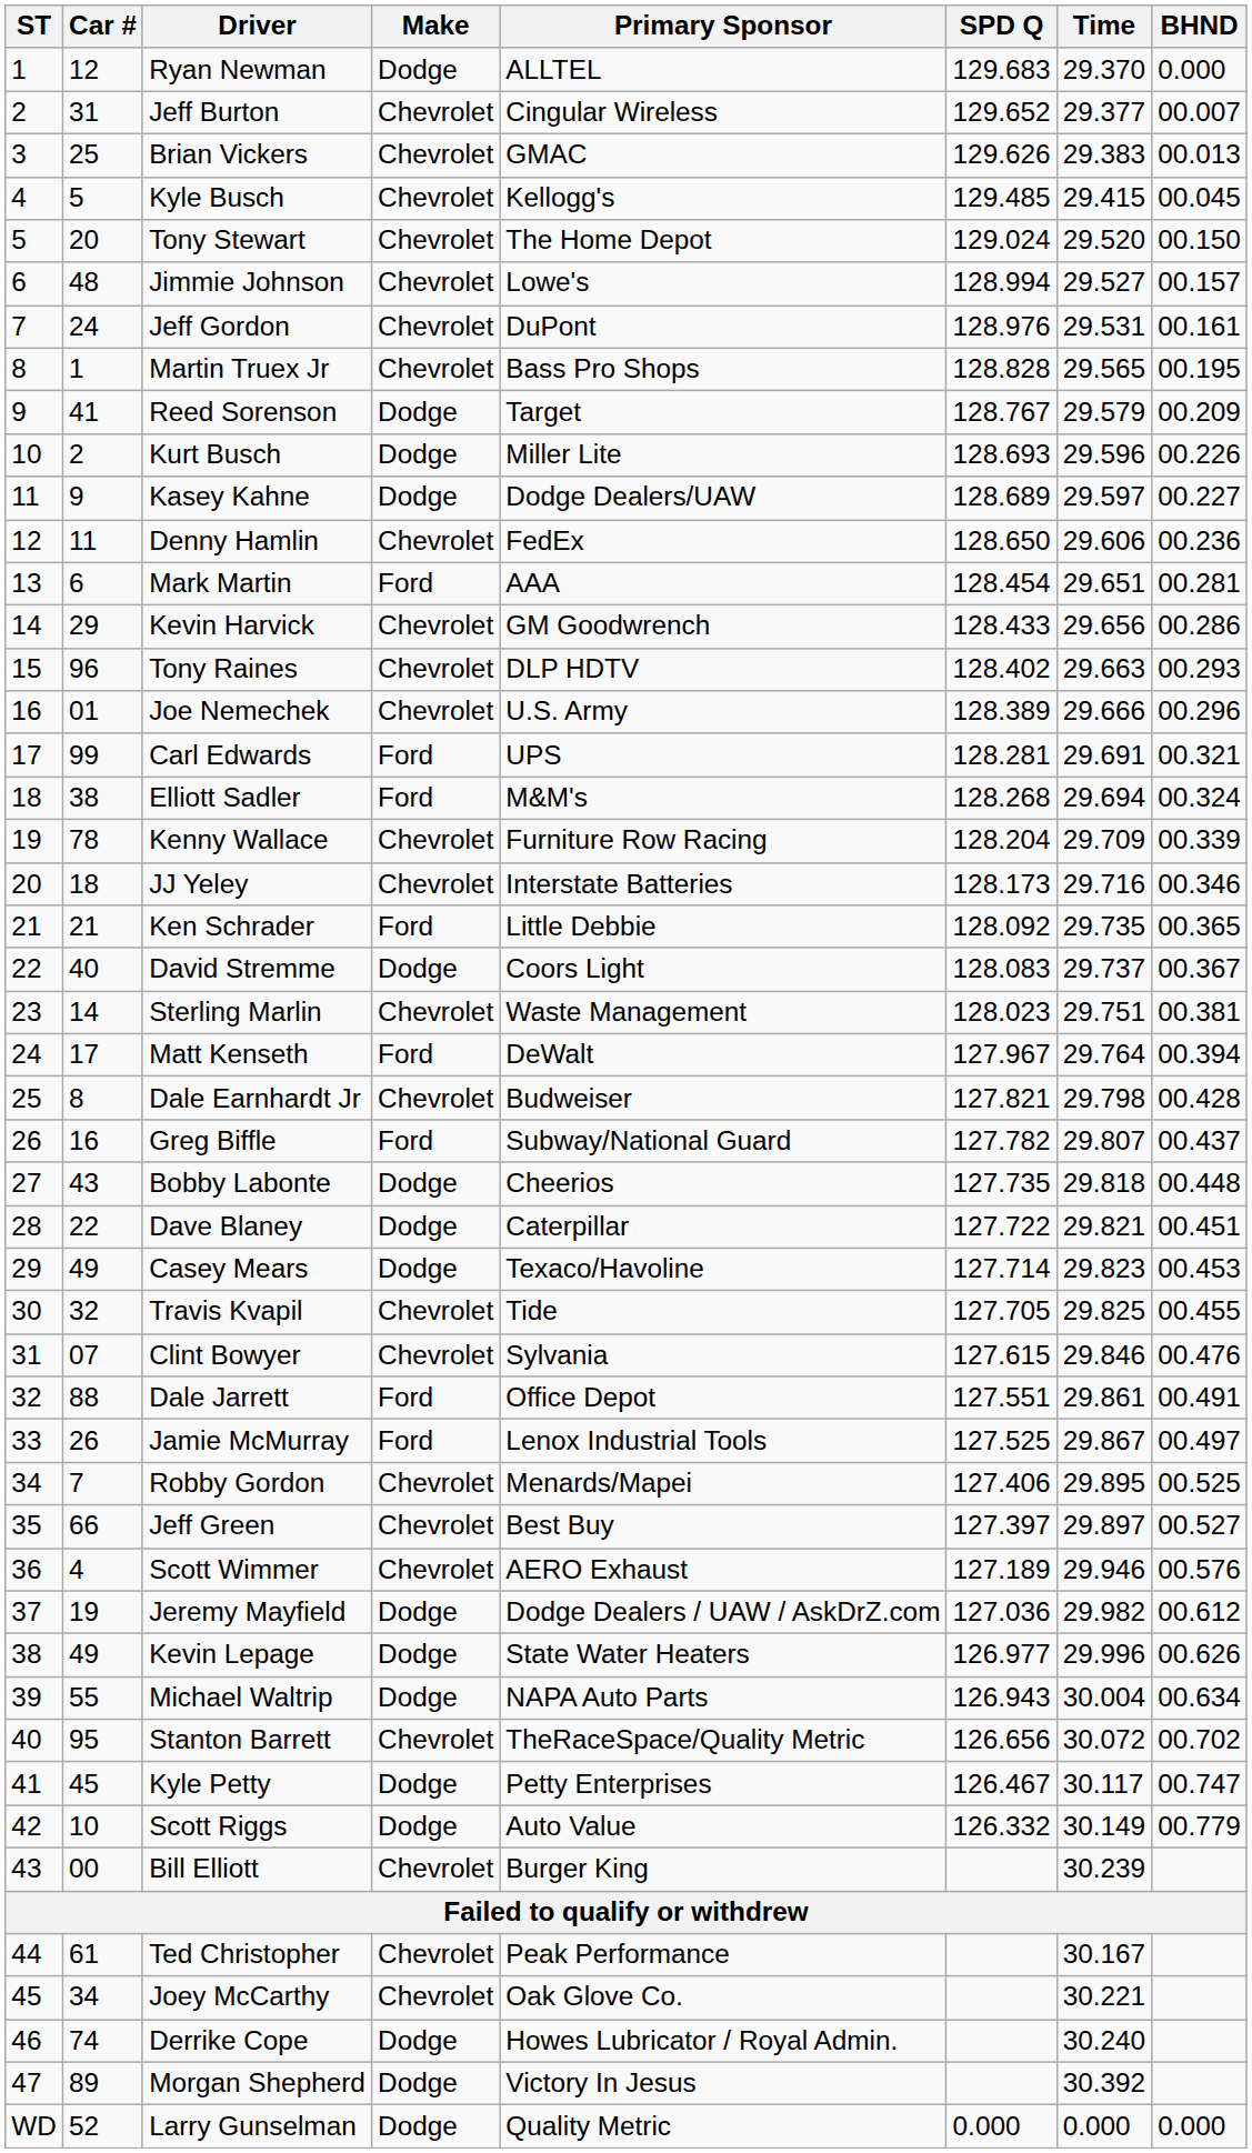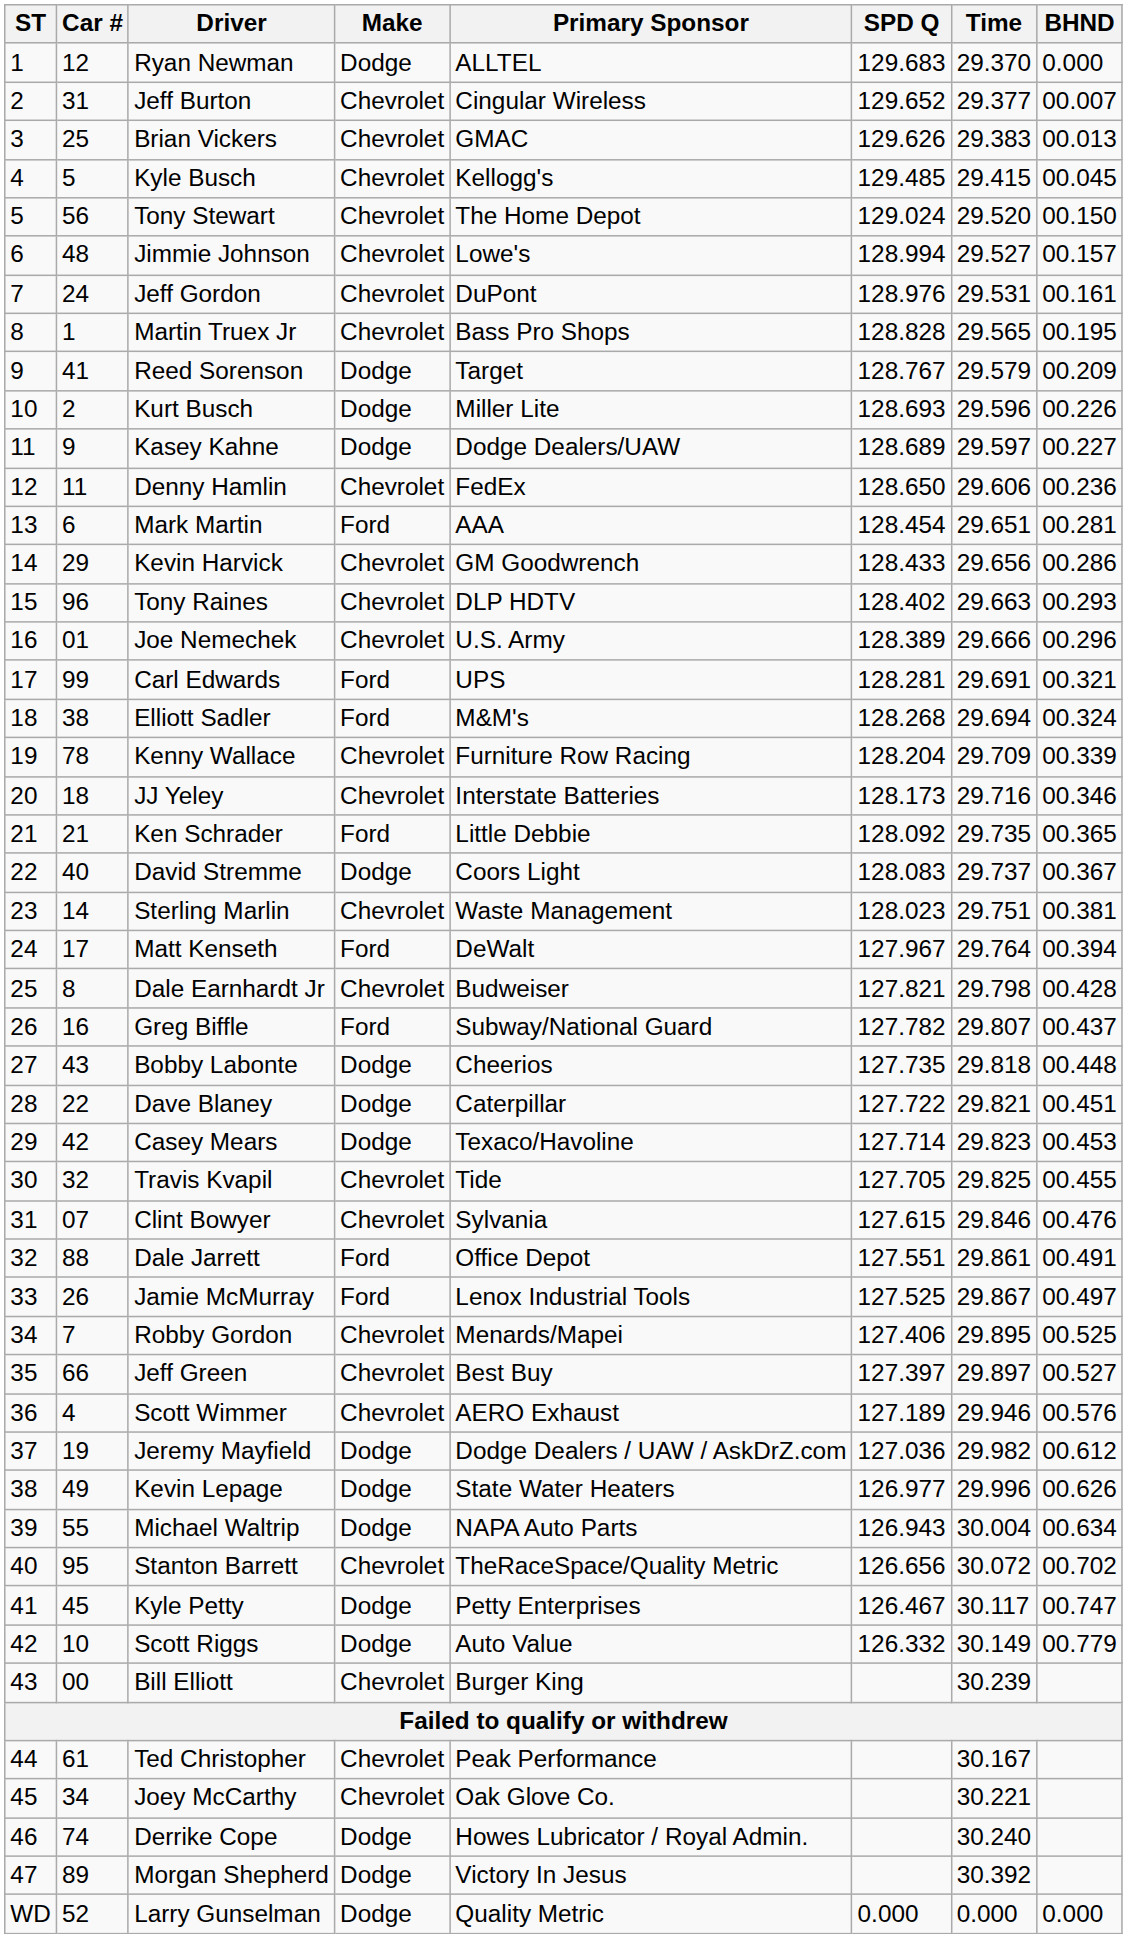 <table class="wikitable">
 <tr>
 <th colspan="1" rowspan="1"><abbr>ST</abbr></th>
 <th colspan="1" rowspan="1">Car #</th>
 <th colspan="1" rowspan="1"><abbr>Driver</abbr></th>
 <th colspan="1" rowspan="1"><abbr>Make</abbr></th>
 <th>Primary Sponsor</th>
 <th colspan="1" rowspan="1"><abbr>SPD Q</abbr></th>
 <th colspan="1" rowspan="1"><abbr>Time</abbr></th>
 <th colspan="1" rowspan="1"><abbr>BHND</abbr></th>
 </tr>
 <tr>
 <td>1</td>
 <td>12</td>
 <td>Ryan Newman</td>
 <td>Dodge</td>
 <td>ALLTEL</td>
 <td>129.683</td>
 <td>29.370</td>
 <td>0.000</td>
 </tr>
 <tr>
 <td>2</td>
 <td>31</td>
 <td>Jeff Burton</td>
 <td>Chevrolet</td>
 <td>Cingular Wireless</td>
 <td>129.652</td>
 <td>29.377</td>
 <td>00.007</td>
 </tr>
 <tr>
 <td>3</td>
 <td>25</td>
 <td>Brian Vickers</td>
 <td>Chevrolet</td>
 <td>GMAC</td>
 <td>129.626</td>
 <td>29.383</td>
 <td>00.013</td>
 </tr>
 <tr>
 <td>4</td>
 <td>5</td>
 <td>Kyle Busch</td>
 <td>Chevrolet</td>
 <td>Kellogg's</td>
 <td>129.485</td>
 <td>29.415</td>
 <td>00.045</td>
 </tr>
 <tr>
 <td>5</td>
-<td>20</td>
+<td>56</td>
 <td>Tony Stewart</td>
 <td>Chevrolet</td>
 <td>The Home Depot</td>
 <td>129.024</td>
 <td>29.520</td>
 <td>00.150</td>
 </tr>
 <tr>
 <td>6</td>
 <td>48</td>
 <td>Jimmie Johnson</td>
 <td>Chevrolet</td>
 <td>Lowe's</td>
 <td>128.994</td>
 <td>29.527</td>
 <td>00.157</td>
 </tr>
 <tr>
 <td>7</td>
 <td>24</td>
 <td>Jeff Gordon</td>
 <td>Chevrolet</td>
 <td>DuPont</td>
 <td>128.976</td>
 <td>29.531</td>
 <td>00.161</td>
 </tr>
 <tr>
 <td>8</td>
 <td>1</td>
 <td>Martin Truex Jr</td>
 <td>Chevrolet</td>
 <td>Bass Pro Shops</td>
 <td>128.828</td>
 <td>29.565</td>
 <td>00.195</td>
 </tr>
 <tr>
 <td>9</td>
 <td>41</td>
 <td>Reed Sorenson</td>
 <td>Dodge</td>
 <td>Target</td>
 <td>128.767</td>
 <td>29.579</td>
 <td>00.209</td>
 </tr>
 <tr>
 <td>10</td>
 <td>2</td>
 <td>Kurt Busch</td>
 <td>Dodge</td>
 <td>Miller Lite</td>
 <td>128.693</td>
 <td>29.596</td>
 <td>00.226</td>
 </tr>
 <tr>
 <td>11</td>
 <td>9</td>
 <td>Kasey Kahne</td>
 <td>Dodge</td>
 <td>Dodge Dealers/UAW</td>
 <td>128.689</td>
 <td>29.597</td>
 <td>00.227</td>
 </tr>
 <tr>
 <td>12</td>
 <td>11</td>
 <td>Denny Hamlin</td>
 <td>Chevrolet</td>
 <td>FedEx</td>
 <td>128.650</td>
 <td>29.606</td>
 <td>00.236</td>
 </tr>
 <tr>
 <td>13</td>
 <td>6</td>
 <td>Mark Martin</td>
 <td>Ford</td>
 <td>AAA</td>
 <td>128.454</td>
 <td>29.651</td>
 <td>00.281</td>
 </tr>
 <tr>
 <td>14</td>
 <td>29</td>
 <td>Kevin Harvick</td>
 <td>Chevrolet</td>
 <td>GM Goodwrench</td>
 <td>128.433</td>
 <td>29.656</td>
 <td>00.286</td>
 </tr>
 <tr>
 <td>15</td>
 <td>96</td>
 <td>Tony Raines</td>
 <td>Chevrolet</td>
 <td>DLP HDTV</td>
 <td>128.402</td>
 <td>29.663</td>
 <td>00.293</td>
 </tr>
 <tr>
 <td>16</td>
 <td>01</td>
 <td>Joe Nemechek</td>
 <td>Chevrolet</td>
 <td>U.S. Army</td>
 <td>128.389</td>
 <td>29.666</td>
 <td>00.296</td>
 </tr>
 <tr>
 <td>17</td>
 <td>99</td>
 <td>Carl Edwards</td>
 <td>Ford</td>
 <td>UPS</td>
 <td>128.281</td>
 <td>29.691</td>
 <td>00.321</td>
 </tr>
 <tr>
 <td>18</td>
 <td>38</td>
 <td>Elliott Sadler</td>
 <td>Ford</td>
 <td>M&M's</td>
 <td>128.268</td>
 <td>29.694</td>
 <td>00.324</td>
 </tr>
 <tr>
 <td>19</td>
 <td>78</td>
 <td>Kenny Wallace</td>
 <td>Chevrolet</td>
 <td>Furniture Row Racing</td>
 <td>128.204</td>
 <td>29.709</td>
 <td>00.339</td>
 </tr>
 <tr>
 <td>20</td>
 <td>18</td>
 <td>JJ Yeley</td>
 <td>Chevrolet</td>
 <td>Interstate Batteries</td>
 <td>128.173</td>
 <td>29.716</td>
 <td>00.346</td>
 </tr>
 <tr>
 <td>21</td>
 <td>21</td>
 <td>Ken Schrader</td>
 <td>Ford</td>
 <td>Little Debbie</td>
 <td>128.092</td>
 <td>29.735</td>
 <td>00.365</td>
 </tr>
 <tr>
 <td>22</td>
 <td>40</td>
 <td>David Stremme</td>
 <td>Dodge</td>
 <td>Coors Light</td>
 <td>128.083</td>
 <td>29.737</td>
 <td>00.367</td>
 </tr>
 <tr>
 <td>23</td>
 <td>14</td>
 <td>Sterling Marlin</td>
 <td>Chevrolet</td>
 <td>Waste Management</td>
 <td>128.023</td>
 <td>29.751</td>
 <td>00.381</td>
 </tr>
 <tr>
 <td>24</td>
 <td>17</td>
 <td>Matt Kenseth</td>
 <td>Ford</td>
 <td>DeWalt</td>
 <td>127.967</td>
 <td>29.764</td>
 <td>00.394</td>
 </tr>
 <tr>
 <td>25</td>
 <td>8</td>
 <td>Dale Earnhardt Jr</td>
 <td>Chevrolet</td>
 <td>Budweiser</td>
 <td>127.821</td>
 <td>29.798</td>
 <td>00.428</td>
 </tr>
 <tr>
 <td>26</td>
 <td>16</td>
 <td>Greg Biffle</td>
 <td>Ford</td>
 <td>Subway/National Guard</td>
 <td>127.782</td>
 <td>29.807</td>
 <td>00.437</td>
 </tr>
 <tr>
 <td>27</td>
 <td>43</td>
 <td>Bobby Labonte</td>
 <td>Dodge</td>
 <td>Cheerios</td>
 <td>127.735</td>
 <td>29.818</td>
 <td>00.448</td>
 </tr>
 <tr>
 <td>28</td>
 <td>22</td>
 <td>Dave Blaney</td>
 <td>Dodge</td>
 <td>Caterpillar</td>
 <td>127.722</td>
 <td>29.821</td>
 <td>00.451</td>
 </tr>
 <tr>
 <td>29</td>
-<td>49</td>
+<td>42</td>
 <td>Casey Mears</td>
 <td>Dodge</td>
 <td>Texaco/Havoline</td>
 <td>127.714</td>
 <td>29.823</td>
 <td>00.453</td>
 </tr>
 <tr>
 <td>30</td>
 <td>32</td>
 <td>Travis Kvapil</td>
 <td>Chevrolet</td>
 <td>Tide</td>
 <td>127.705</td>
 <td>29.825</td>
 <td>00.455</td>
 </tr>
 <tr>
 <td>31</td>
 <td>07</td>
 <td>Clint Bowyer</td>
 <td>Chevrolet</td>
 <td>Sylvania</td>
 <td>127.615</td>
 <td>29.846</td>
 <td>00.476</td>
 </tr>
 <tr>
 <td>32</td>
 <td>88</td>
 <td>Dale Jarrett</td>
 <td>Ford</td>
 <td>Office Depot</td>
 <td>127.551</td>
 <td>29.861</td>
 <td>00.491</td>
 </tr>
 <tr>
 <td>33</td>
 <td>26</td>
 <td>Jamie McMurray</td>
 <td>Ford</td>
 <td>Lenox Industrial Tools</td>
 <td>127.525</td>
 <td>29.867</td>
 <td>00.497</td>
 </tr>
 <tr>
 <td>34</td>
 <td>7</td>
 <td>Robby Gordon</td>
 <td>Chevrolet</td>
 <td>Menards/Mapei</td>
 <td>127.406</td>
 <td>29.895</td>
 <td>00.525</td>
 </tr>
 <tr>
 <td>35</td>
 <td>66</td>
 <td>Jeff Green</td>
 <td>Chevrolet</td>
 <td>Best Buy</td>
 <td>127.397</td>
 <td>29.897</td>
 <td>00.527</td>
 </tr>
 <tr>
 <td>36</td>
 <td>4</td>
 <td>Scott Wimmer</td>
 <td>Chevrolet</td>
 <td>AERO Exhaust</td>
 <td>127.189</td>
 <td>29.946</td>
 <td>00.576</td>
 </tr>
 <tr>
 <td>37</td>
 <td>19</td>
 <td>Jeremy Mayfield</td>
 <td>Dodge</td>
 <td>Dodge Dealers / UAW / AskDrZ.com</td>
 <td>127.036</td>
 <td>29.982</td>
 <td>00.612</td>
 </tr>
 <tr>
 <td>38</td>
 <td>49</td>
 <td>Kevin Lepage</td>
 <td>Dodge</td>
 <td>State Water Heaters</td>
 <td>126.977</td>
 <td>29.996</td>
 <td>00.626</td>
 </tr>
 <tr>
 <td>39</td>
 <td>55</td>
 <td>Michael Waltrip</td>
 <td>Dodge</td>
 <td>NAPA Auto Parts</td>
 <td>126.943</td>
 <td>30.004</td>
 <td>00.634</td>
 </tr>
 <tr>
 <td>40</td>
 <td>95</td>
 <td>Stanton Barrett</td>
 <td>Chevrolet</td>
 <td>TheRaceSpace/Quality Metric</td>
 <td>126.656</td>
 <td>30.072</td>
 <td>00.702</td>
 </tr>
 <tr>
 <td>41</td>
 <td>45</td>
 <td>Kyle Petty</td>
 <td>Dodge</td>
 <td>Petty Enterprises</td>
 <td>126.467</td>
 <td>30.117</td>
 <td>00.747</td>
 </tr>
 <tr>
 <td>42</td>
 <td>10</td>
 <td>Scott Riggs</td>
 <td>Dodge</td>
 <td>Auto Value</td>
 <td>126.332</td>
 <td>30.149</td>
 <td>00.779</td>
 </tr>
 <tr>
 <td>43</td>
 <td>00</td>
 <td>Bill Elliott</td>
 <td>Chevrolet</td>
 <td>Burger King</td>
 <td></td>
 <td>30.239</td>
 <td></td>
 </tr>
 <tr>
 <th colspan="8">Failed to qualify or withdrew</th>
 </tr>
 <tr>
 <td>44</td>
 <td>61</td>
 <td>Ted Christopher</td>
 <td>Chevrolet</td>
 <td>Peak Performance</td>
 <td></td>
 <td>30.167</td>
 <td></td>
 </tr>
 <tr>
 <td>45</td>
 <td>34</td>
 <td>Joey McCarthy</td>
 <td>Chevrolet</td>
 <td>Oak Glove Co.</td>
 <td></td>
 <td>30.221</td>
 <td></td>
 </tr>
 <tr>
 <td>46</td>
 <td>74</td>
 <td>Derrike Cope</td>
 <td>Dodge</td>
 <td>Howes Lubricator / Royal Admin.</td>
 <td></td>
 <td>30.240</td>
 <td></td>
 </tr>
 <tr>
 <td>47</td>
 <td>89</td>
 <td>Morgan Shepherd</td>
 <td>Dodge</td>
 <td>Victory In Jesus</td>
 <td></td>
 <td>30.392</td>
 <td></td>
 </tr>
 <tr>
 <td>WD</td>
 <td>52</td>
 <td>Larry Gunselman</td>
 <td>Dodge</td>
 <td>Quality Metric</td>
 <td>0.000</td>
 <td>0.000</td>
 <td>0.000</td>
 </tr>
 </table>
